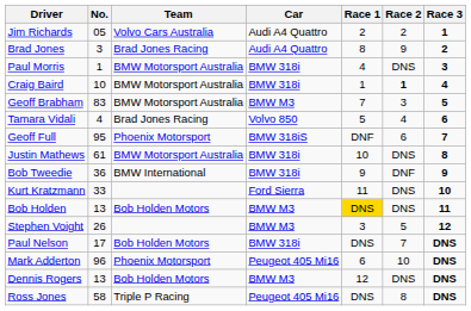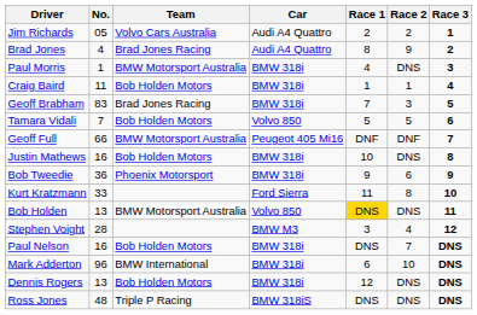 <table class="wikitable" style="font-size: 90%">
 <tr>
 <th>Driver</th>
 <th>No.</th>
 <th>Team</th>
 <th>Car</th>
 <th>Race 1</th>
 <th>Race 2</th>
 <th>Race 3</th>
 </tr>
 <tr>
 <td> <a href='#'>Jim Richards</a></td>
 <td align="center">05</td>
 <td><a href='#'>Volvo Cars Australia</a></td>
 <td>Audi A4 Quattro</td>
 <td align="center">2</td>
 <td align="center">2</td>
 <td align="center"><strong>1</strong></td>
 </tr>
 <tr>
 <td> <a href='#'>Brad Jones</a></td>
-<td align="center">3</td>
+<td align="center">4</td>
 <td><a href='#'>Brad Jones Racing</a></td>
 <td><a href='#'>Audi A4 Quattro</a></td>
 <td align="center">8</td>
 <td align="center">9</td>
 <td align="center"><strong>2</strong></td>
 </tr>
 <tr>
 <td> <a href='#'>Paul Morris</a></td>
 <td align="center">1</td>
 <td><a href='#'>BMW Motorsport Australia</a></td>
 <td><a href='#'>BMW 318i</a></td>
 <td align="center">4</td>
 <td align="center">DNS</td>
 <td align="center"><strong>3</strong></td>
 </tr>
 <tr>
 <td> <a href='#'>Craig Baird</a></td>
-<td align="center">10</td>
-<td>BMW Motorsport Australia</td>
+<td align="center">11</td>
+<td><a href='#'>Bob Holden Motors</a></td>
 <td><a href='#'>BMW 318i</a></td>
 <td align="center">1</td>
-<td align="center"><strong>1</strong></td>
+<td align="center">1</td>
 <td align="center"><strong>4</strong></td>
 </tr>
 <tr>
 <td> <a href='#'>Geoff Brabham</a></td>
 <td align="center">83</td>
-<td>BMW Motorsport Australia</td>
-<td><a href='#'>BMW M3</a></td>
+<td>Brad Jones Racing</td>
+<td><a href='#'>BMW 318i</a></td>
 <td align="center">7</td>
 <td align="center">3</td>
 <td align="center"><strong>5</strong></td>
 </tr>
 <tr>
 <td> <a href='#'>Tamara Vidali</a></td>
-<td align="center">4</td>
-<td>Brad Jones Racing</td>
+<td align="center">7</td>
+<td><a href='#'>Bob Holden Motors</a></td>
 <td><a href='#'>Volvo 850</a></td>
 <td align="center">5</td>
-<td align="center">4</td>
+<td align="center">5</td>
 <td align="center"><strong>6</strong></td>
 </tr>
 <tr>
 <td> <a href='#'>Geoff Full</a></td>
-<td align="center">95</td>
-<td><a href='#'>Phoenix Motorsport</a></td>
-<td><a href='#'>BMW 318iS</a></td>
+<td align="center">66</td>
+<td><a href='#'>BMW Motorsport Australia</a></td>
+<td><a href='#'>Peugeot 405 Mi16</a></td>
 <td align="center">DNF</td>
-<td align="center">6</td>
+<td align="center">DNF</td>
 <td align="center"><strong>7</strong></td>
 </tr>
 <tr>
 <td> <a href='#'>Justin Mathews</a></td>
-<td align="center">61</td>
-<td><a href='#'>BMW Motorsport Australia</a></td>
+<td align="center">16</td>
+<td><a href='#'>Bob Holden Motors</a></td>
 <td><a href='#'>BMW 318i</a></td>
 <td align="center">10</td>
 <td align="center">DNS</td>
 <td align="center"><strong>8</strong></td>
 </tr>
 <tr>
 <td> <a href='#'>Bob Tweedie</a></td>
 <td align="center">36</td>
-<td>BMW International</td>
+<td><a href='#'>Phoenix Motorsport</a></td>
 <td><a href='#'>BMW 318i</a></td>
 <td align="center">9</td>
-<td align="center">DNF</td>
+<td align="center">6</td>
 <td align="center"><strong>9</strong></td>
 </tr>
 <tr>
 <td> <a href='#'>Kurt Kratzmann</a></td>
 <td align="center">33</td>
 <td></td>
 <td><a href='#'>Ford Sierra</a></td>
 <td align="center">11</td>
-<td align="center">DNS</td>
+<td align="center">8</td>
 <td align="center"><strong>10</strong></td>
 </tr>
 <tr>
 <td> <a href='#'>Bob Holden</a></td>
 <td align="center">13</td>
-<td><a href='#'>Bob Holden Motors</a></td>
-<td><a href='#'>BMW M3</a></td>
+<td>BMW Motorsport Australia</td>
+<td><a href='#'>Volvo 850</a></td>
 <td align="center" style="background: gold;">DNS</td>
 <td align="center">DNS</td>
 <td align="center"><strong>11</strong></td>
 </tr>
 <tr>
 <td> <a href='#'>Stephen Voight</a></td>
-<td align="center">26</td>
+<td align="center">28</td>
 <td></td>
 <td><a href='#'>BMW M3</a></td>
 <td align="center">3</td>
-<td align="center">5</td>
+<td align="center">4</td>
 <td align="center"><strong>12</strong></td>
 </tr>
 <tr>
 <td> <a href='#'>Paul Nelson</a></td>
-<td align="center">17</td>
+<td align="center">16</td>
 <td><a href='#'>Bob Holden Motors</a></td>
 <td><a href='#'>BMW 318i</a></td>
 <td align="center">DNS</td>
 <td align="center">7</td>
 <td align="center"><strong>DNS</strong></td>
 </tr>
 <tr>
 <td> <a href='#'>Mark Adderton</a></td>
 <td align="center">96</td>
-<td><a href='#'>Phoenix Motorsport</a></td>
-<td><a href='#'>Peugeot 405 Mi16</a></td>
+<td>BMW International</td>
+<td><a href='#'>BMW 318i</a></td>
 <td align="center">6</td>
 <td align="center">10</td>
 <td align="center"><strong>DNS</strong></td>
 </tr>
 <tr>
 <td> <a href='#'>Dennis Rogers</a></td>
 <td align="center">13</td>
 <td><a href='#'>Bob Holden Motors</a></td>
-<td><a href='#'>BMW M3</a></td>
+<td><a href='#'>BMW 318i</a></td>
 <td align="center">12</td>
 <td align="center">DNS</td>
 <td align="center"><strong>DNS</strong></td>
 </tr>
 <tr>
 <td> <a href='#'>Ross Jones</a></td>
-<td align="center">58</td>
+<td align="center">48</td>
 <td>Triple P Racing</td>
-<td><a href='#'>Peugeot 405 Mi16</a></td>
+<td><a href='#'>BMW 318iS</a></td>
 <td align="center">DNS</td>
-<td align="center">8</td>
+<td align="center">DNS</td>
 <td align="center"><strong>DNS</strong></td>
 </tr>
 </table>
